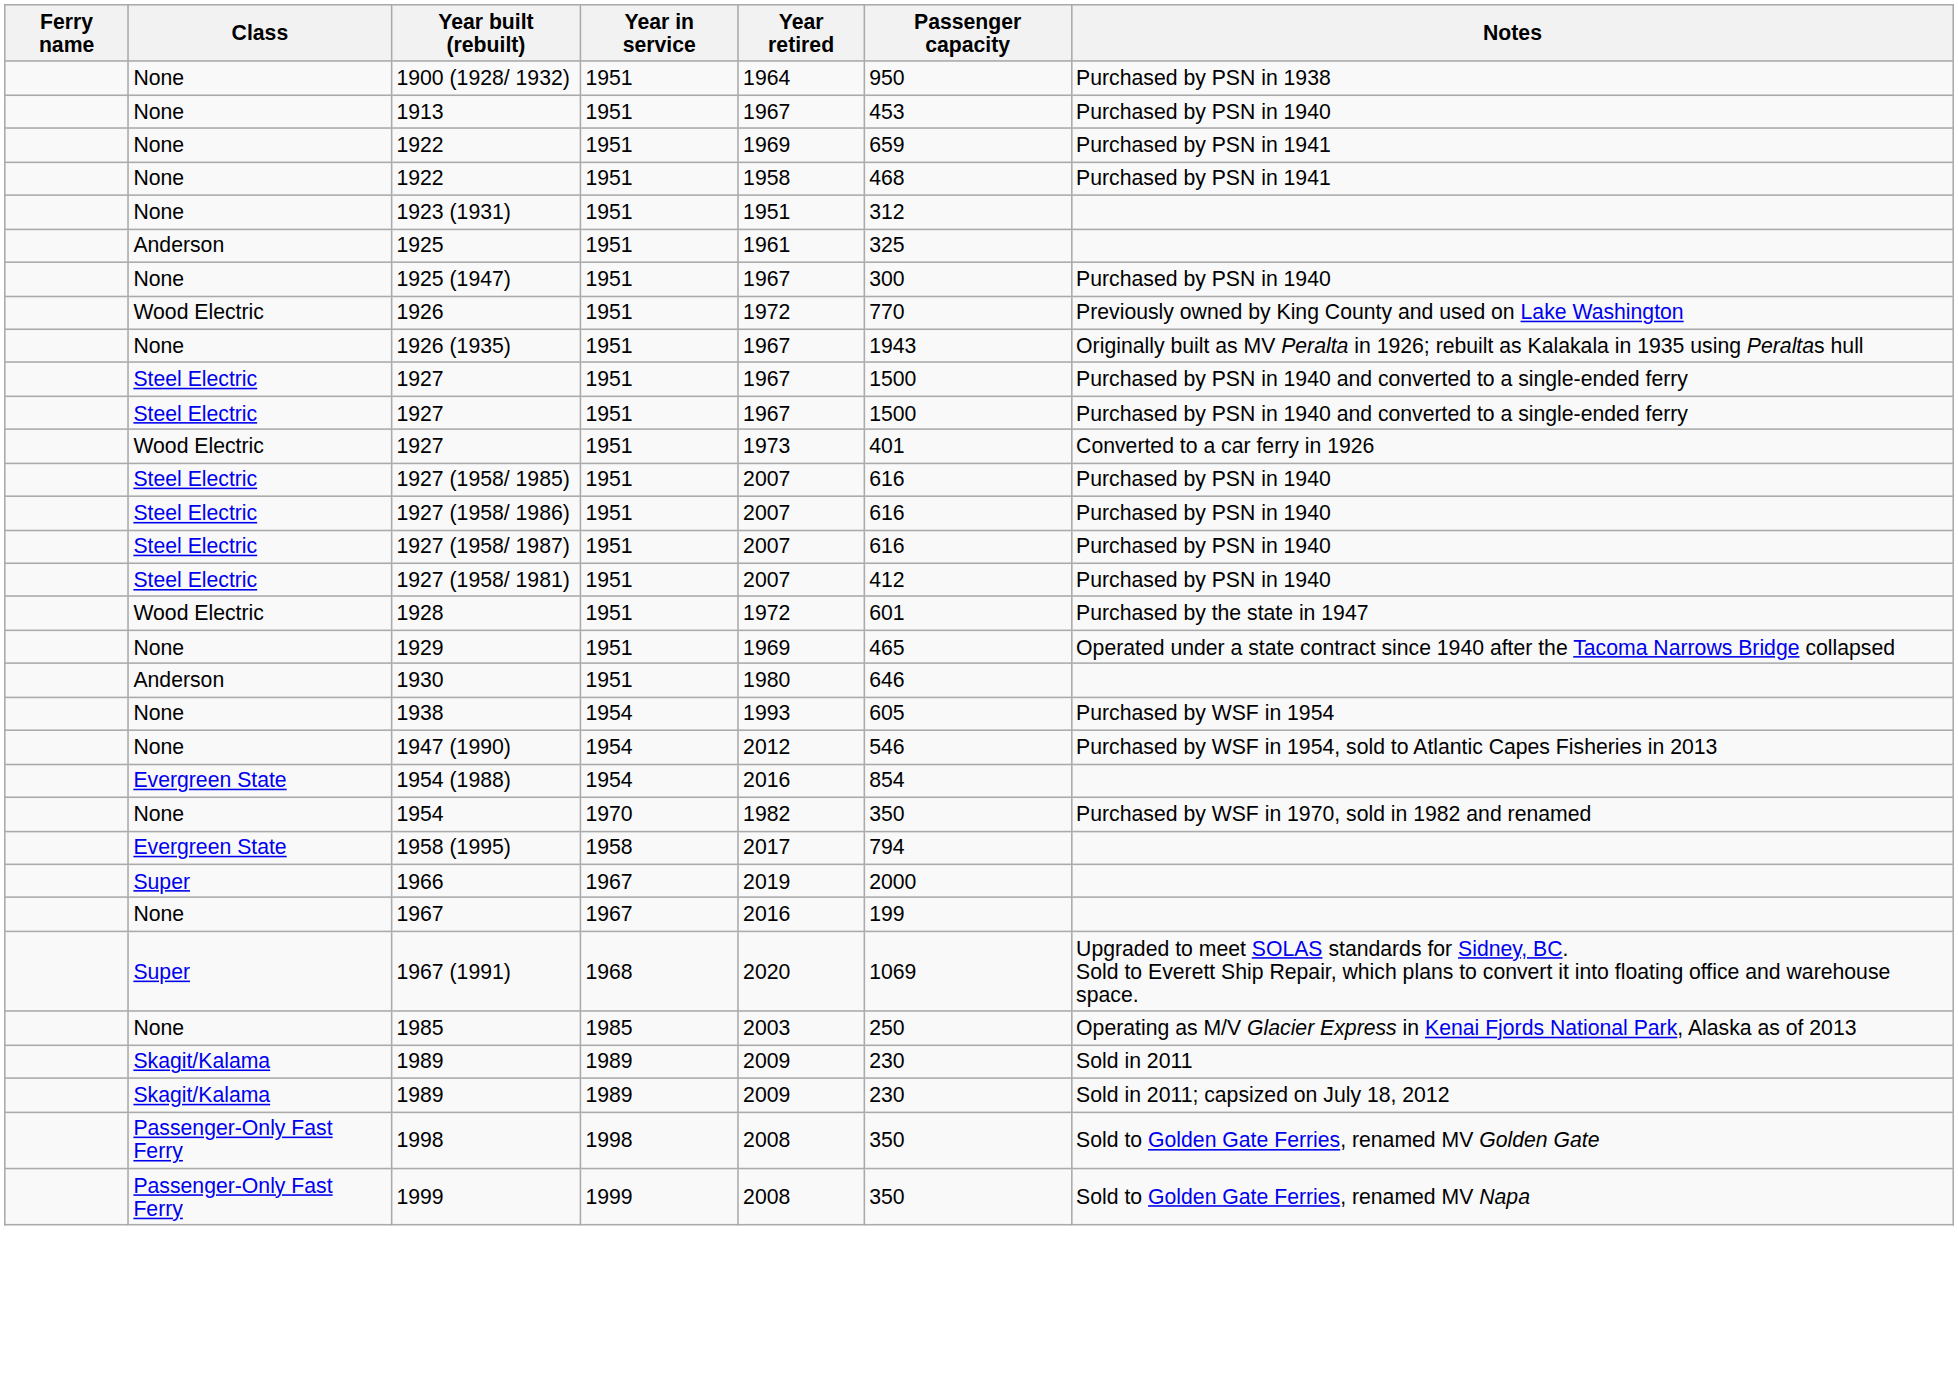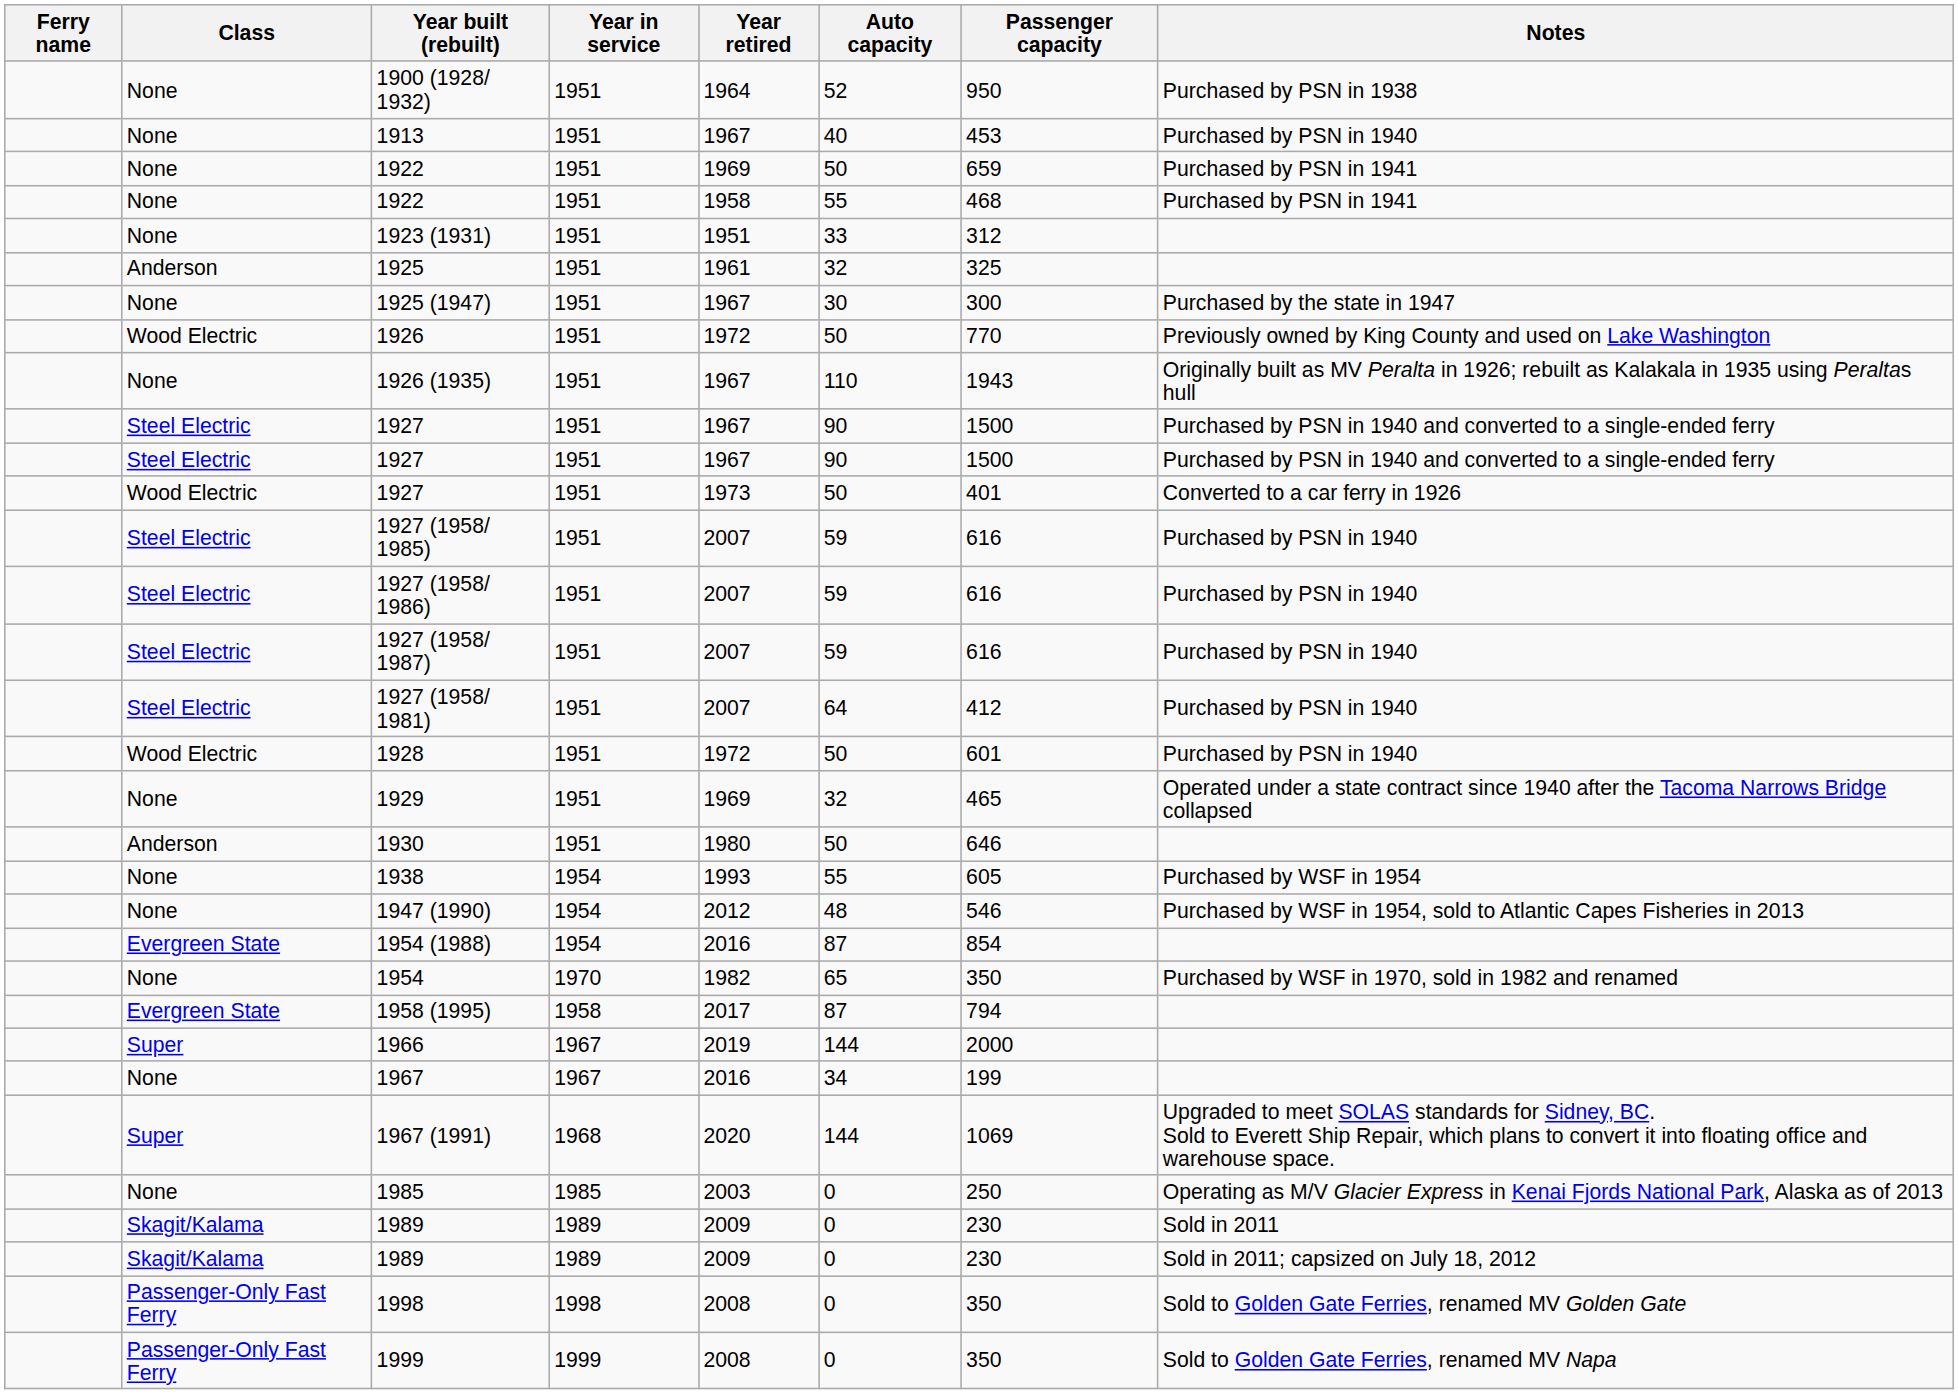 <table class="wikitable sortable" style="font-size:85%">
 <tr>
 <th>Ferry name</th>
 <th>Class</th>
 <th>Year built (rebuilt)</th>
 <th>Year in service</th>
 <th>Year retired</th>
+<th>Auto capacity</th>
 <th>Passenger capacity</th>
 <th>Notes</th>
 </tr>
 <tr>
 <td></td>
 <td>None</td>
 <td>1900 (1928/ 1932)</td>
 <td>1951</td>
 <td>1964</td>
+<td>52</td>
 <td>950</td>
 <td>Purchased by PSN in 1938</td>
 </tr>
 <tr>
 <td></td>
 <td>None</td>
 <td>1913</td>
 <td>1951</td>
 <td>1967</td>
+<td>40</td>
 <td>453</td>
 <td>Purchased by PSN in 1940</td>
 </tr>
 <tr>
 <td></td>
 <td>None</td>
 <td>1922</td>
 <td>1951</td>
 <td>1969</td>
+<td>50</td>
 <td>659</td>
 <td>Purchased by PSN in 1941</td>
 </tr>
 <tr>
 <td></td>
 <td>None</td>
 <td>1922</td>
 <td>1951</td>
 <td>1958</td>
+<td>55</td>
 <td>468</td>
 <td>Purchased by PSN in 1941</td>
 </tr>
 <tr>
 <td></td>
 <td>None</td>
 <td>1923 (1931)</td>
 <td>1951</td>
 <td>1951</td>
+<td>33</td>
 <td>312</td>
 <td></td>
 </tr>
 <tr>
 <td></td>
 <td>Anderson</td>
 <td>1925</td>
 <td>1951</td>
 <td>1961</td>
+<td>32</td>
 <td>325</td>
 <td></td>
 </tr>
 <tr>
 <td></td>
 <td>None</td>
 <td>1925 (1947)</td>
 <td>1951</td>
 <td>1967</td>
+<td>30</td>
 <td>300</td>
-<td>Purchased by PSN in 1940</td>
+<td>Purchased by the state in 1947</td>
 </tr>
 <tr>
 <td></td>
 <td>Wood Electric</td>
 <td>1926</td>
 <td>1951</td>
 <td>1972</td>
+<td>50</td>
 <td>770</td>
 <td>Previously owned by King County and used on <a href='#'>Lake Washington</a></td>
 </tr>
 <tr>
 <td></td>
 <td>None</td>
 <td>1926 (1935)</td>
 <td>1951</td>
 <td>1967</td>
+<td>110</td>
 <td>1943</td>
 <td>Originally built as MV <em>Peralta</em> in 1926; rebuilt as Kalakala in 1935 using <em>Peralta</em>s hull</td>
 </tr>
 <tr>
 <td></td>
 <td><a href='#'>Steel Electric</a></td>
 <td>1927</td>
 <td>1951</td>
 <td>1967</td>
+<td>90</td>
 <td>1500</td>
 <td>Purchased by PSN in 1940 and converted to a single-ended ferry</td>
 </tr>
 <tr>
 <td></td>
 <td><a href='#'>Steel Electric</a></td>
 <td>1927</td>
 <td>1951</td>
 <td>1967</td>
+<td>90</td>
 <td>1500</td>
 <td>Purchased by PSN in 1940 and converted to a single-ended ferry</td>
 </tr>
 <tr>
 <td></td>
 <td>Wood Electric</td>
 <td>1927</td>
 <td>1951</td>
 <td>1973</td>
+<td>50</td>
 <td>401</td>
 <td>Converted to a car ferry in 1926</td>
 </tr>
 <tr>
 <td></td>
 <td><a href='#'>Steel Electric</a></td>
 <td>1927 (1958/ 1985)</td>
 <td>1951</td>
 <td>2007</td>
+<td>59</td>
 <td>616</td>
 <td>Purchased by PSN in 1940</td>
 </tr>
 <tr>
 <td></td>
 <td><a href='#'>Steel Electric</a></td>
 <td>1927 (1958/ 1986)</td>
 <td>1951</td>
 <td>2007</td>
+<td>59</td>
 <td>616</td>
 <td>Purchased by PSN in 1940</td>
 </tr>
 <tr>
 <td></td>
 <td><a href='#'>Steel Electric</a></td>
 <td>1927 (1958/ 1987)</td>
 <td>1951</td>
 <td>2007</td>
+<td>59</td>
 <td>616</td>
 <td>Purchased by PSN in 1940</td>
 </tr>
 <tr>
 <td></td>
 <td><a href='#'>Steel Electric</a></td>
 <td>1927 (1958/ 1981)</td>
 <td>1951</td>
 <td>2007</td>
+<td>64</td>
 <td>412</td>
 <td>Purchased by PSN in 1940</td>
 </tr>
 <tr>
 <td></td>
 <td>Wood Electric</td>
 <td>1928</td>
 <td>1951</td>
 <td>1972</td>
+<td>50</td>
 <td>601</td>
-<td>Purchased by the state in 1947</td>
+<td>Purchased by PSN in 1940</td>
 </tr>
 <tr>
 <td></td>
 <td>None</td>
 <td>1929</td>
 <td>1951</td>
 <td>1969</td>
+<td>32</td>
 <td>465</td>
 <td>Operated under a state contract since 1940 after the <a href='#'>Tacoma Narrows Bridge</a> collapsed</td>
 </tr>
 <tr>
 <td></td>
 <td>Anderson</td>
 <td>1930</td>
 <td>1951</td>
 <td>1980</td>
+<td>50</td>
 <td>646</td>
 <td></td>
 </tr>
 <tr>
 <td></td>
 <td>None</td>
 <td>1938</td>
 <td>1954</td>
 <td>1993</td>
+<td>55</td>
 <td>605</td>
 <td>Purchased by WSF in 1954</td>
 </tr>
 <tr>
 <td></td>
 <td>None</td>
 <td>1947 (1990)</td>
 <td>1954</td>
 <td>2012</td>
+<td>48</td>
 <td>546</td>
 <td>Purchased by WSF in 1954, sold to Atlantic Capes Fisheries in 2013</td>
 </tr>
 <tr>
 <td></td>
 <td><a href='#'>Evergreen State</a></td>
 <td>1954 (1988)</td>
 <td>1954</td>
 <td>2016</td>
+<td>87</td>
 <td>854</td>
 <td></td>
 </tr>
 <tr>
 <td></td>
 <td>None</td>
 <td>1954</td>
 <td>1970</td>
 <td>1982</td>
+<td>65</td>
 <td>350</td>
 <td>Purchased by WSF in 1970, sold in 1982 and renamed </td>
 </tr>
 <tr>
 <td></td>
 <td><a href='#'>Evergreen State</a></td>
 <td>1958 (1995)</td>
 <td>1958</td>
 <td>2017</td>
+<td>87</td>
 <td>794</td>
 <td></td>
 </tr>
 <tr>
 <td></td>
 <td><a href='#'>Super</a></td>
 <td>1966</td>
 <td>1967</td>
 <td>2019</td>
+<td>144</td>
 <td>2000</td>
 <td></td>
 </tr>
 <tr>
 <td></td>
 <td>None</td>
 <td>1967</td>
 <td>1967</td>
 <td>2016</td>
+<td>34</td>
 <td>199</td>
 <td></td>
 </tr>
 <tr>
 <td></td>
 <td><a href='#'>Super</a></td>
 <td>1967 (1991)</td>
 <td>1968</td>
 <td>2020</td>
+<td>144</td>
 <td>1069</td>
 <td>Upgraded to meet <a href='#'>SOLAS</a> standards for <a href='#'>Sidney, BC</a>.<br>Sold to Everett Ship Repair, which plans to convert it into floating office and warehouse space.</td>
 </tr>
 <tr>
 <td></td>
 <td>None</td>
 <td>1985</td>
 <td>1985</td>
 <td>2003</td>
+<td>0</td>
 <td>250</td>
 <td>Operating as M/V <em>Glacier Express</em> in <a href='#'>Kenai Fjords National Park</a>, Alaska as of 2013</td>
 </tr>
 <tr>
 <td></td>
 <td><a href='#'>Skagit/Kalama</a></td>
 <td>1989</td>
 <td>1989</td>
 <td>2009</td>
+<td>0</td>
 <td>230</td>
 <td>Sold in 2011</td>
 </tr>
 <tr>
 <td></td>
 <td><a href='#'>Skagit/Kalama</a></td>
 <td>1989</td>
 <td>1989</td>
 <td>2009</td>
+<td>0</td>
 <td>230</td>
 <td>Sold in 2011; capsized on July 18, 2012</td>
 </tr>
 <tr>
 <td></td>
 <td><a href='#'>Passenger-Only Fast Ferry</a></td>
 <td>1998</td>
 <td>1998</td>
 <td>2008</td>
+<td>0</td>
 <td>350</td>
 <td>Sold to <a href='#'>Golden Gate Ferries</a>, renamed MV <em>Golden Gate</em></td>
 </tr>
 <tr>
 <td></td>
 <td><a href='#'>Passenger-Only Fast Ferry</a></td>
 <td>1999</td>
 <td>1999</td>
 <td>2008</td>
+<td>0</td>
 <td>350</td>
 <td>Sold to <a href='#'>Golden Gate Ferries</a>, renamed MV <em>Napa</em></td>
 </tr>
 </table>
